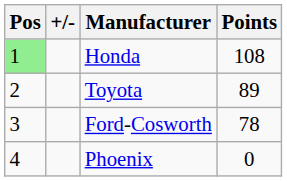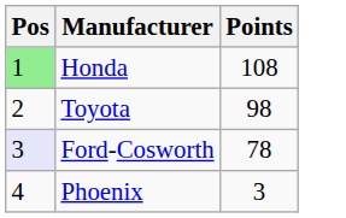 <table class="wikitable" style="font-size: 95%;">
 <tr>
 <th>Pos</th>
-<th>+/-</th>
 <th>Manufacturer</th>
 <th>Points</th>
 </tr>
 <tr>
 <td style="background: lightgreen;">1</td>
-<td align="left"></td>
 <td> <a href='#'>Honda</a></td>
 <td align="center">108</td>
 </tr>
 <tr>
 <td>2</td>
-<td align="left"></td>
 <td> <a href='#'>Toyota</a></td>
-<td align="center">89</td>
+<td align="center">98</td>
 </tr>
 <tr>
-<td>3</td>
-<td align="left"></td>
+<td style="background: lavender;">3</td>
 <td> <a href='#'>Ford</a>-<a href='#'>Cosworth</a></td>
 <td align="center">78</td>
 </tr>
 <tr>
 <td>4</td>
-<td align="left"></td>
 <td> <a href='#'>Phoenix</a></td>
-<td align="center">0</td>
+<td align="center">3</td>
 </tr>
 </table>
